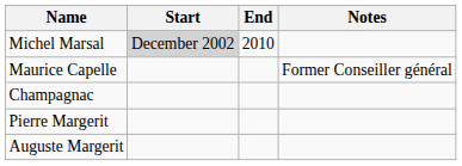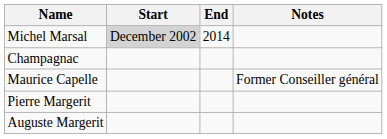 <table class="wikitable">
 <tr>
 <th>Name</th>
 <th>Start</th>
 <th>End</th>
 <th>Notes</th>
 </tr>
 <tr>
 <td>Michel Marsal</td>
 <td style="background: lightgrey;">December 2002</td>
-<td>2010</td>
+<td>2014</td>
+<td></td>
+</tr>
+<tr>
+<td>Champagnac</td>
+<td></td>
+<td></td>
 <td></td>
 </tr>
 <tr>
 <td>Maurice Capelle</td>
 <td></td>
 <td></td>
 <td>Former Conseiller général</td>
-</tr>
-<tr>
-<td>Champagnac</td>
-<td></td>
-<td></td>
-<td></td>
 </tr>
 <tr>
 <td>Pierre Margerit</td>
 <td></td>
 <td></td>
 <td></td>
 </tr>
 <tr>
 <td>Auguste Margerit</td>
 <td></td>
 <td></td>
 <td></td>
 </tr>
 </table>
